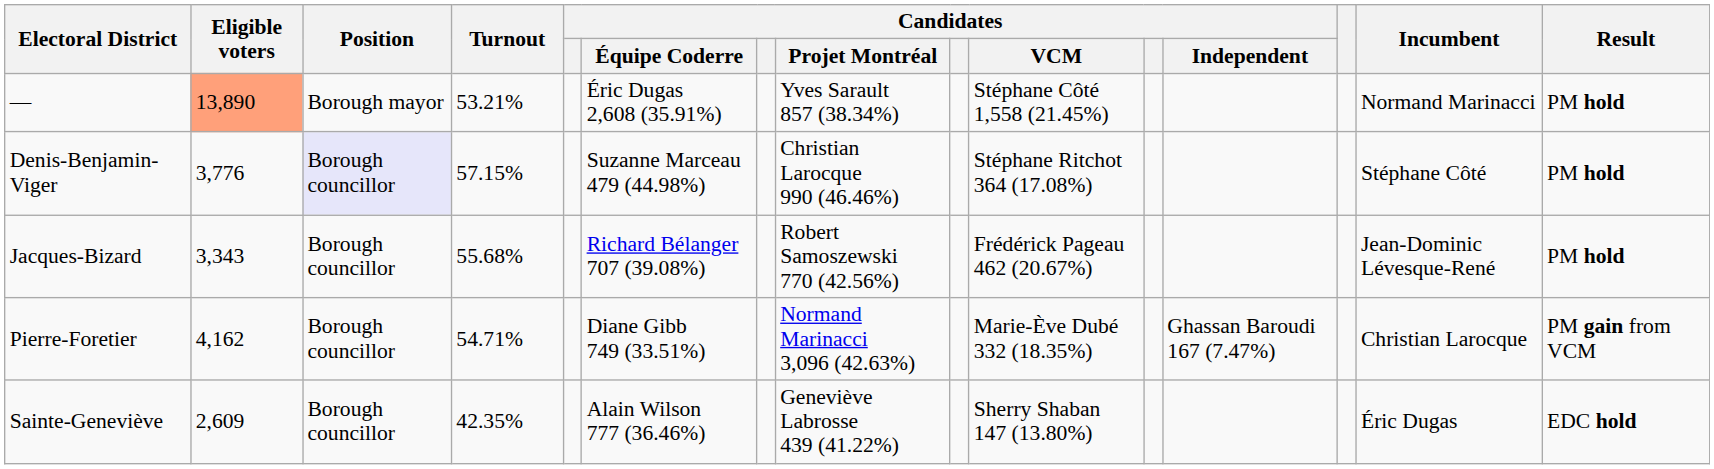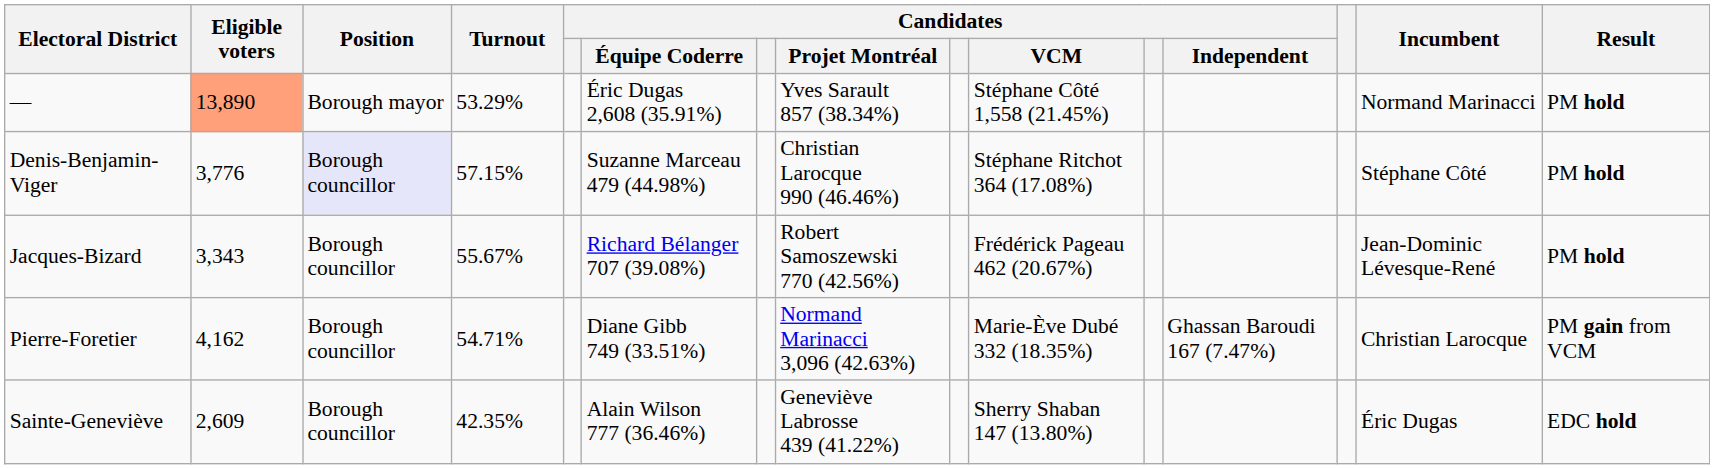 <table class="wikitable" width="100%">
 <tr>
 <th width=10% rowspan=2>Electoral District</th>
 <th width=6% rowspan=2>Eligible voters</th>
 <th width=8% rowspan=2>Position</th>
 <th width=6% rowspan=2>Turnout</th>
 <th colspan=8>Candidates</th>
 <th width=1% rowspan=2> </th>
 <th width=10% rowspan=2>Incumbent</th>
 <th width=9% rowspan=2>Result</th>
 </tr>
 <tr>
 <th width=1% > </th>
 <th width=9.4% >Équipe Coderre</th>
 <th width=1% > </th>
 <th width=9.4% ><span>Projet Montréal</span></th>
 <th width=1% > </th>
 <th width=9.4% >VCM</th>
 <th width=1% > </th>
 <th width=9.4% >Independent</th>
 </tr>
 <tr>
 <td>—</td>
 <td style="background: lightsalmon;">13,890</td>
 <td>Borough mayor</td>
-<td>53.21%</td>
+<td>53.29%</td>
 <td></td>
 <td>Éric Dugas <br> 2,608 (35.91%)</td>
 <td> </td>
 <td>Yves Sarault <br> 857 (38.34%)</td>
 <td></td>
 <td>Stéphane Côté <br> 1,558 (21.45%)</td>
 <td></td>
 <td></td>
 <td> </td>
 <td>Normand Marinacci</td>
 <td>PM <strong>hold</strong></td>
 </tr>
 <tr>
 <td>Denis-Benjamin-Viger</td>
 <td>3,776</td>
 <td style="background: lavender;">Borough councillor</td>
 <td>57.15%</td>
 <td></td>
 <td>Suzanne Marceau <br> 479 (44.98%)</td>
 <td> </td>
 <td>Christian Larocque <br> 990 (46.46%)</td>
 <td></td>
 <td>Stéphane Ritchot <br> 364 (17.08%)</td>
 <td></td>
 <td></td>
 <td> </td>
 <td>Stéphane Côté</td>
 <td>PM <strong>hold</strong></td>
 </tr>
 <tr>
 <td>Jacques-Bizard</td>
 <td>3,343</td>
 <td>Borough councillor</td>
-<td>55.68%</td>
+<td>55.67%</td>
 <td></td>
 <td><a href='#'>Richard Bélanger</a> <br> 707 (39.08%)</td>
 <td> </td>
 <td>Robert Samoszewski <br> 770 (42.56%)</td>
 <td></td>
 <td>Frédérick Pageau <br> 462 (20.67%)</td>
 <td></td>
 <td></td>
 <td> </td>
 <td>Jean-Dominic Lévesque-René</td>
 <td>PM <strong>hold</strong></td>
 </tr>
 <tr>
 <td>Pierre-Foretier</td>
 <td>4,162</td>
 <td>Borough councillor</td>
 <td>54.71%</td>
 <td></td>
 <td>Diane Gibb <br> 749 (33.51%)</td>
 <td> </td>
 <td><a href='#'>Normand Marinacci</a> <br> 3,096 (42.63%)</td>
 <td></td>
 <td>Marie-Ève Dubé <br> 332 (18.35%)</td>
 <td></td>
 <td>Ghassan Baroudi <br> 167 (7.47%)</td>
 <td> </td>
 <td>Christian Larocque</td>
 <td>PM <strong>gain</strong> from VCM</td>
 </tr>
 <tr>
 <td>Sainte-Geneviève</td>
 <td>2,609</td>
 <td>Borough councillor</td>
 <td>42.35%</td>
 <td> </td>
 <td>Alain Wilson <br> 777 (36.46%)</td>
 <td></td>
 <td>Geneviève Labrosse <br> 439 (41.22%)</td>
 <td></td>
 <td>Sherry Shaban <br> 147 (13.80%)</td>
 <td></td>
 <td></td>
 <td> </td>
 <td>Éric Dugas</td>
 <td>EDC <strong>hold</strong></td>
 </tr>
 </table>
